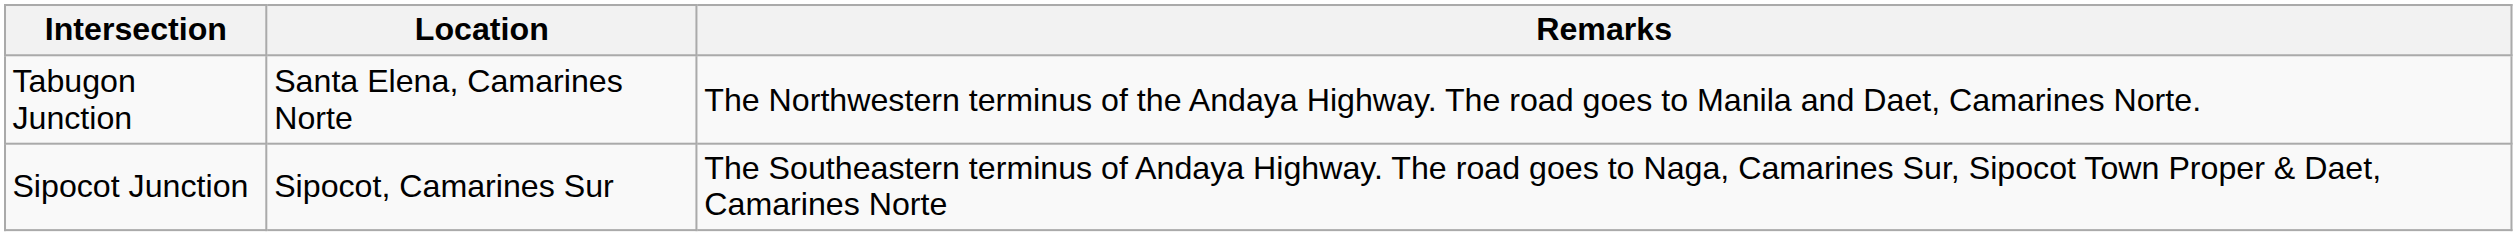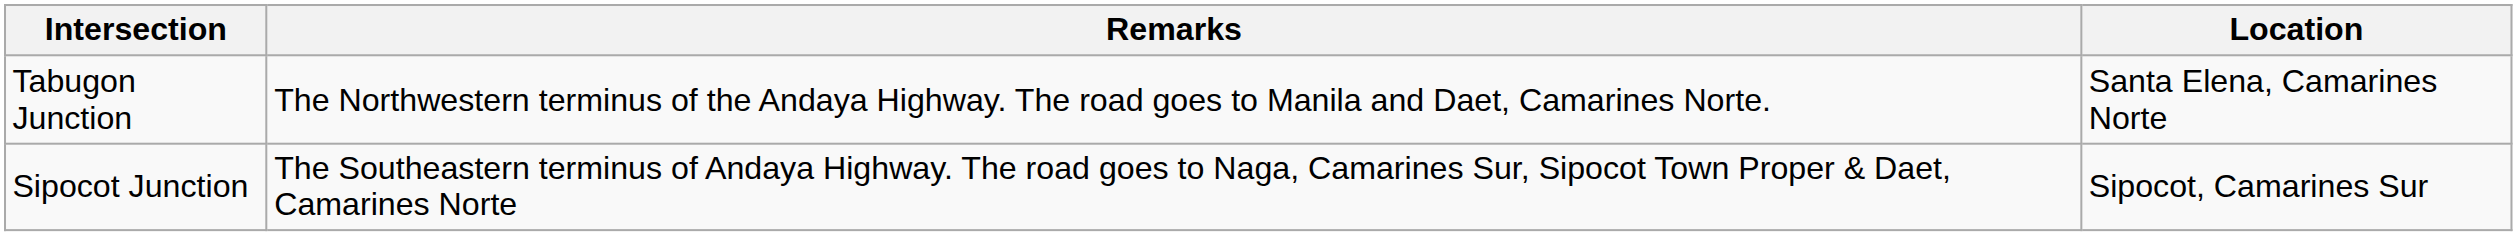 <table class="wikitable">
 <tr>
 <th>Intersection</th>
+<th>Remarks</th>
 <th>Location</th>
-<th>Remarks</th>
 </tr>
 <tr>
 <td>Tabugon Junction</td>
+<td>The Northwestern terminus of the Andaya Highway. The road goes to Manila and Daet, Camarines Norte.</td>
 <td>Santa Elena, Camarines Norte</td>
-<td>The Northwestern terminus of the Andaya Highway. The road goes to Manila and Daet, Camarines Norte.</td>
 </tr>
 <tr>
 <td>Sipocot Junction</td>
+<td>The Southeastern terminus of Andaya Highway. The road goes to Naga, Camarines Sur, Sipocot Town Proper & Daet, Camarines Norte</td>
 <td>Sipocot, Camarines Sur</td>
-<td>The Southeastern terminus of Andaya Highway. The road goes to Naga, Camarines Sur, Sipocot Town Proper & Daet, Camarines Norte</td>
 </tr>
 </table>
